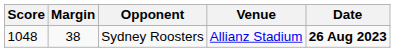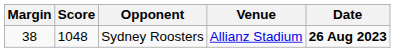 <table class="wikitable">
 <tr>
+<th>Margin</th>
 <th>Score</th>
-<th>Margin</th>
 <th>Opponent</th>
 <th>Venue</th>
 <th>Date</th>
 </tr>
 <tr>
+<td align=center>38</td>
 <td>1048</td>
-<td align=center>38</td>
 <td> Sydney Roosters</td>
 <td><a href='#'>Allianz Stadium</a></td>
 <td><strong>26 Aug 2023</strong></td>
 </tr>
 </table>
